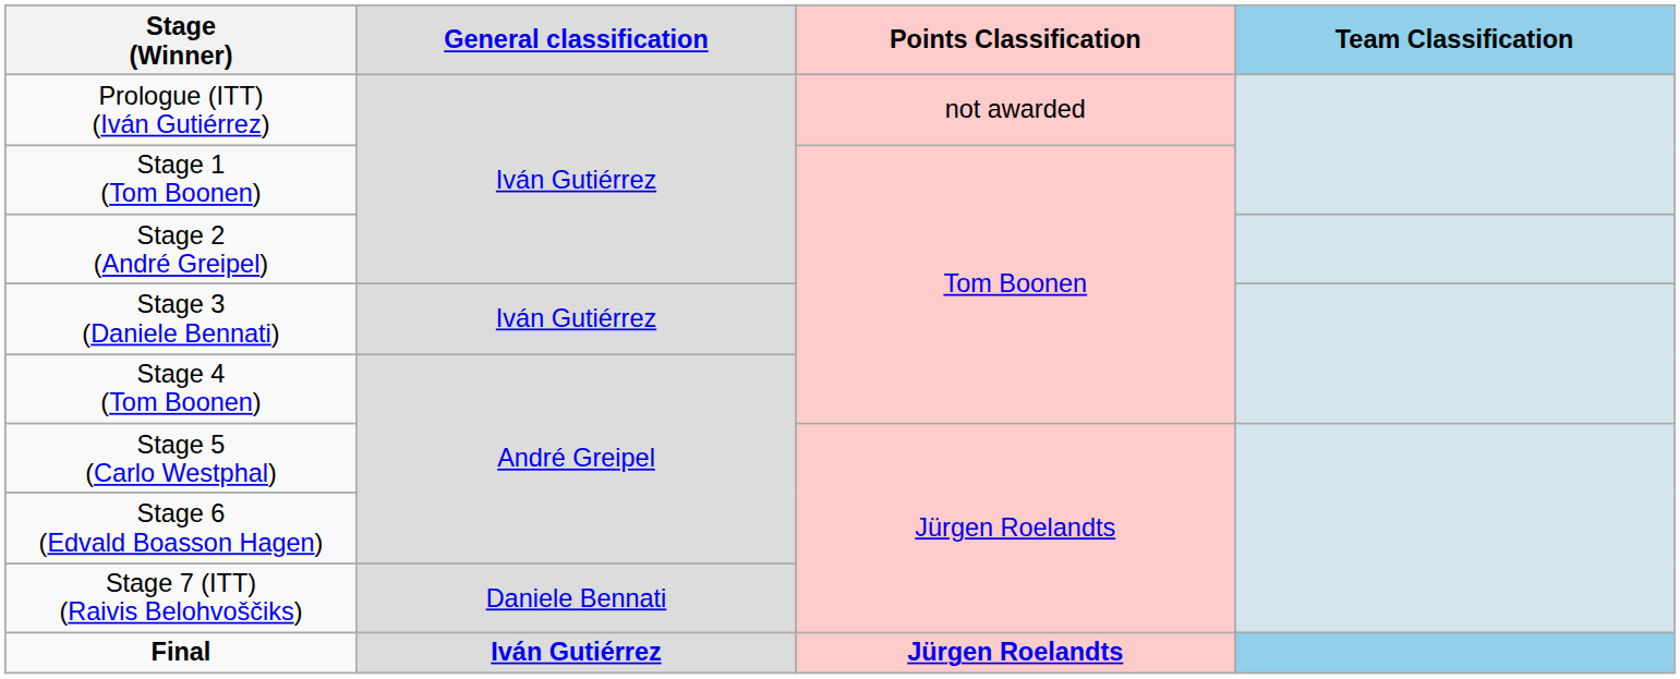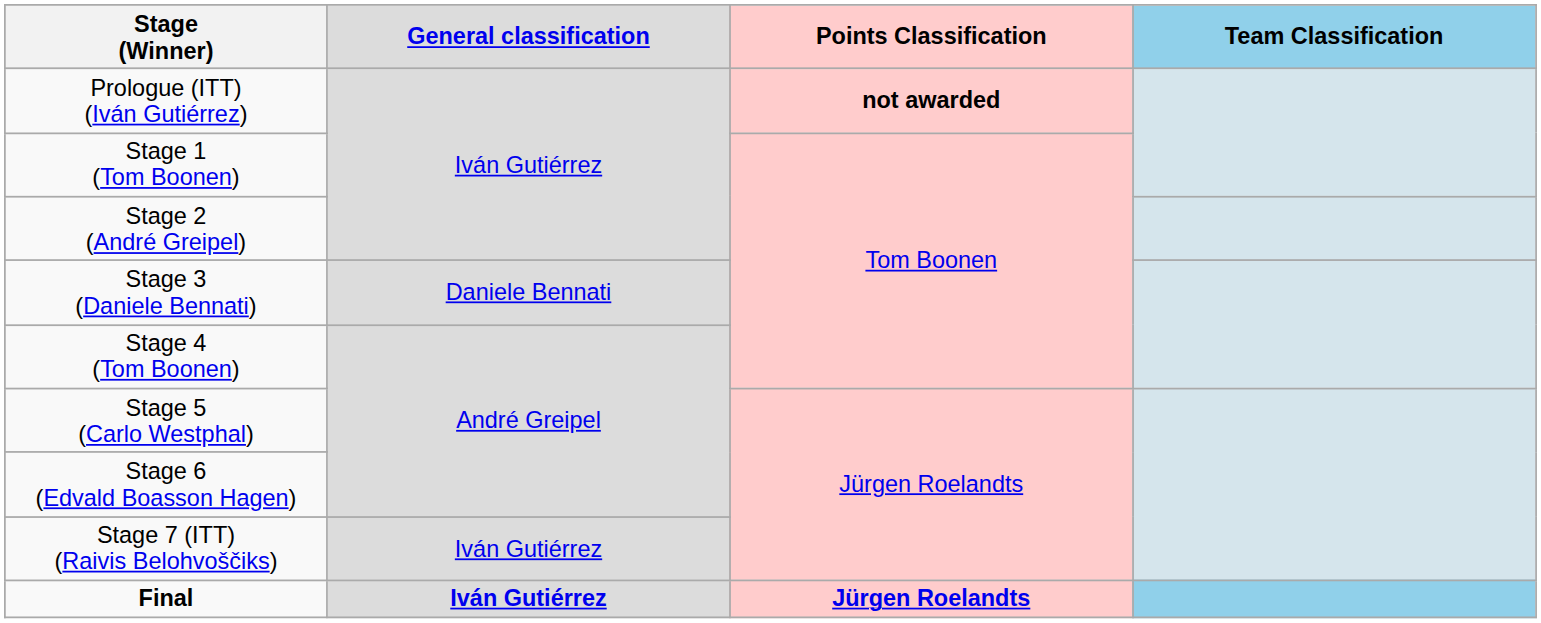 <table class="wikitable" style="text-align: center; font-size:smaller;">
 <tr style="background-color: #efefef;">
 <th width="12%">Stage<br>(Winner)</th>
 <th style="background:#DCDCDC;" width="15%"><a href='#'>General classification</a><br></th>
 <th style="background:#FFCCCC;" width="15%">Points Classification<br></th>
 <th style="background:#90D0EA;" width="15%">Team Classification</th>
 </tr>
 <tr>
 <td>Prologue (ITT) <br>(<a href='#'>Iván Gutiérrez</a>)</td>
 <td style="background:#DCDCDC;" rowspan="3"><a href='#'>Iván Gutiérrez</a></td>
-<td style="background:#FFCCCC;" rowspan="1">not awarded</td>
+<td style="background:#FFCCCC;" rowspan="1"><strong>not awarded</strong></td>
 <td style="background:#D5E5EC;" rowspan="2"></td>
 </tr>
 <tr>
 <td>Stage 1 <br>(<a href='#'>Tom Boonen</a>)</td>
 <td style="background:#FFCCCC;" rowspan="4"><a href='#'>Tom Boonen</a></td>
 </tr>
 <tr>
 <td>Stage 2 <br>(<a href='#'>André Greipel</a>)</td>
 <td style="background:#D5E5EC;" rowspan="1"></td>
 </tr>
 <tr>
 <td>Stage 3 <br>(<a href='#'>Daniele Bennati</a>)</td>
-<td style="background:#DCDCDC;" rowspan="1"><a href='#'>Iván Gutiérrez</a></td>
+<td style="background:#DCDCDC;" rowspan="1"><a href='#'>Daniele Bennati</a></td>
 <td style="background:#D5E5EC;" rowspan="2"></td>
 </tr>
 <tr>
 <td>Stage 4 <br>(<a href='#'>Tom Boonen</a>)</td>
 <td style="background:#DCDCDC;" rowspan="3"><a href='#'>André Greipel</a></td>
 </tr>
 <tr>
 <td>Stage 5 <br>(<a href='#'>Carlo Westphal</a>)</td>
 <td style="background:#FFCCCC;" rowspan="3"><a href='#'>Jürgen Roelandts</a></td>
 <td style="background:#D5E5EC;" rowspan="3"></td>
 </tr>
 <tr>
 <td>Stage 6 <br>(<a href='#'>Edvald Boasson Hagen</a>)</td>
 </tr>
 <tr>
 <td>Stage 7 (ITT)<br>(<a href='#'>Raivis Belohvoščiks</a>)</td>
-<td style="background:#DCDCDC;" rowspan="1"><a href='#'>Daniele Bennati</a></td>
+<td style="background:#DCDCDC;" rowspan="1"><a href='#'>Iván Gutiérrez</a></td>
 </tr>
 <tr>
 <td><strong>Final</strong></td>
 <th style="background:#DCDCDC;" width="15%"><a href='#'>Iván Gutiérrez</a></th>
 <th style="background:#FFCCCC;" width="15%"><a href='#'>Jürgen Roelandts</a></th>
 <th style="background:#90D0EA;" width="15%"></th>
 </tr>
 </table>
